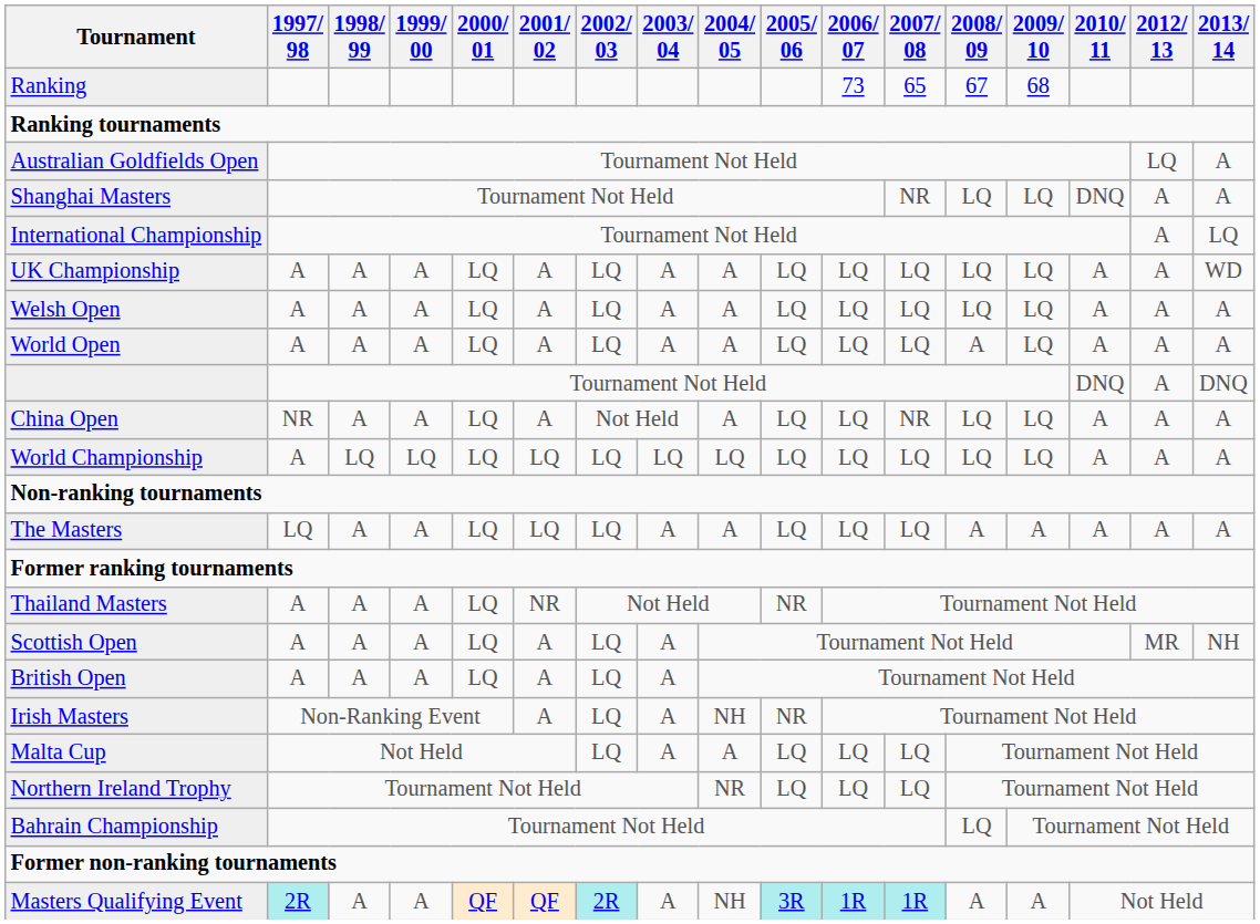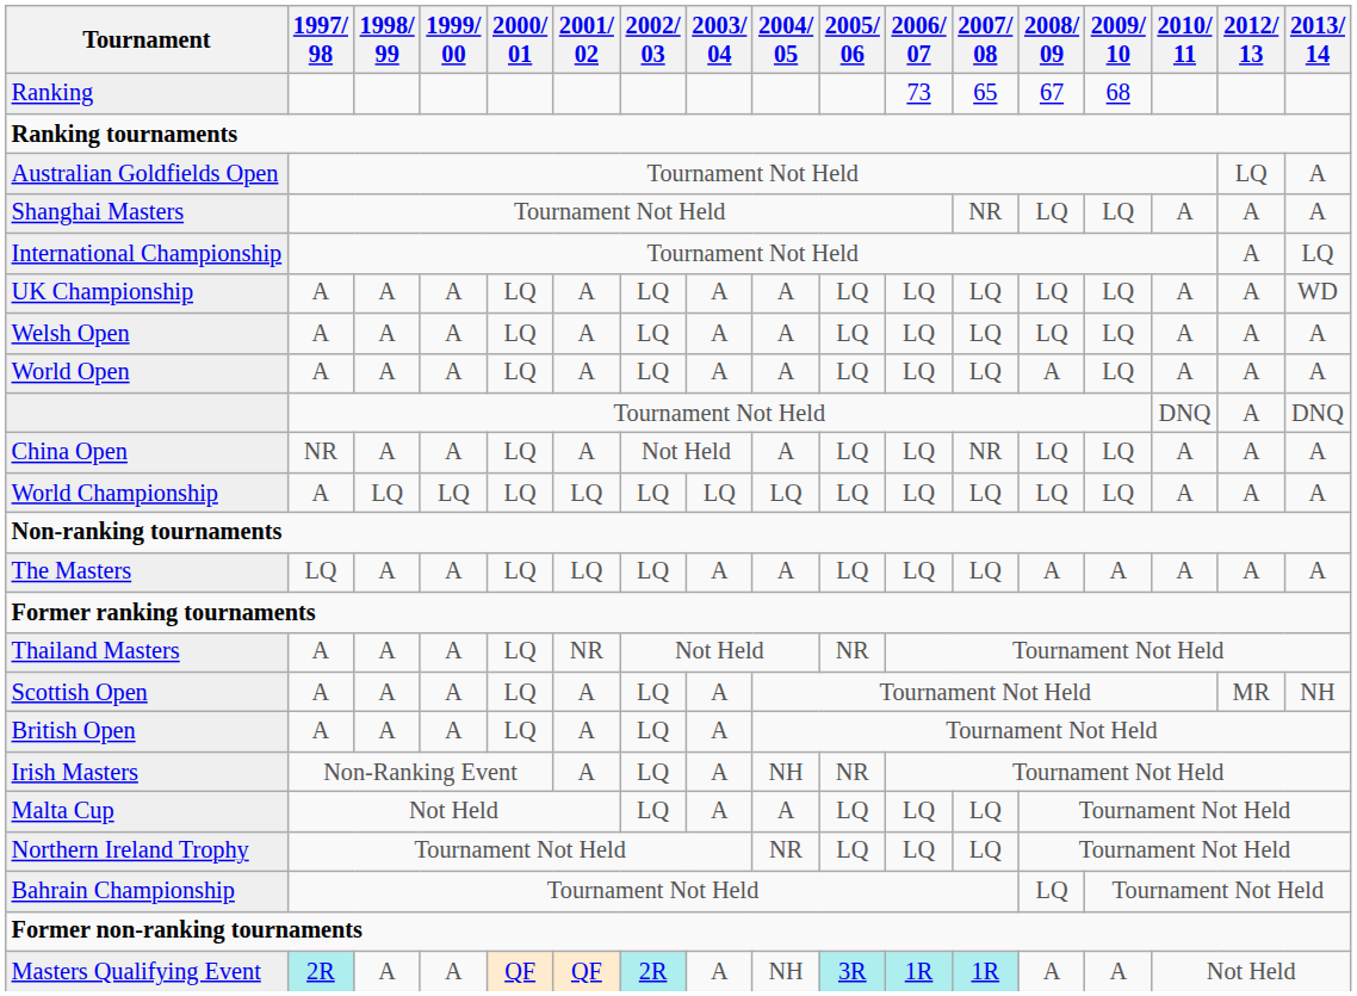 <table class="wikitable" style="font-size:85%;">
 <tr>
 <th>Tournament</th>
 <th><a href='#'>1997/<br>98</a></th>
 <th><a href='#'>1998/<br>99</a></th>
 <th><a href='#'>1999/<br>00</a></th>
 <th><a href='#'>2000/<br>01</a></th>
 <th><a href='#'>2001/<br>02</a></th>
 <th><a href='#'>2002/<br>03</a></th>
 <th><a href='#'>2003/<br>04</a></th>
 <th><a href='#'>2004/<br>05</a></th>
 <th><a href='#'>2005/<br>06</a></th>
 <th><a href='#'>2006/<br>07</a></th>
 <th><a href='#'>2007/<br>08</a></th>
 <th><a href='#'>2008/<br>09</a></th>
 <th><a href='#'>2009/<br>10</a></th>
 <th><a href='#'>2010/<br>11</a></th>
 <th><a href='#'>2012/<br>13</a></th>
 <th><a href='#'>2013/<br>14</a></th>
 </tr>
 <tr>
 <td style="background:#EFEFEF;"><a href='#'>Ranking</a></td>
 <td align="center"></td>
 <td align="center"></td>
 <td align="center"></td>
 <td align="center"></td>
 <td align="center"></td>
 <td align="center"></td>
 <td align="center"></td>
 <td align="center"></td>
 <td align="center"></td>
 <td align="center"><a href='#'>73</a></td>
 <td align="center"><a href='#'>65</a></td>
 <td align="center"><a href='#'>67</a></td>
 <td align="center"><a href='#'>68</a></td>
 <td align="center"></td>
 <td align="center"></td>
 <td align="center"></td>
 </tr>
 <tr>
 <td colspan="30"><strong>Ranking tournaments</strong></td>
 </tr>
 <tr>
 <td style="background:#EFEFEF;"><a href='#'>Australian Goldfields Open</a></td>
 <td align="center" colspan="14" style="color:#555555;">Tournament Not Held</td>
 <td align="center" style="color:#555555;">LQ</td>
 <td align="center" style="color:#555555;">A</td>
 </tr>
 <tr>
 <td style="background:#EFEFEF;"><a href='#'>Shanghai Masters</a></td>
 <td align="center" colspan="10" style="color:#555555;">Tournament Not Held</td>
 <td align="center" style="color:#555555;">NR</td>
 <td align="center" style="color:#555555;">LQ</td>
 <td align="center" style="color:#555555;">LQ</td>
-<td align="center" style="color:#555555;">DNQ</td>
+<td align="center" style="color:#555555;">A</td>
 <td align="center" style="color:#555555;">A</td>
 <td align="center" style="color:#555555;">A</td>
 </tr>
 <tr>
 <td style="background:#EFEFEF;"><a href='#'>International Championship</a></td>
 <td align="center" colspan="14" style="color:#555555;">Tournament Not Held</td>
 <td align="center" style="color:#555555;">A</td>
 <td align="center" style="color:#555555;">LQ</td>
 </tr>
 <tr>
 <td style="background:#EFEFEF;"><a href='#'>UK Championship</a></td>
 <td align="center" style="color:#555555;">A</td>
 <td align="center" style="color:#555555;">A</td>
 <td align="center" style="color:#555555;">A</td>
 <td align="center" style="color:#555555;">LQ</td>
 <td align="center" style="color:#555555;">A</td>
 <td align="center" style="color:#555555;">LQ</td>
 <td align="center" style="color:#555555;">A</td>
 <td align="center" style="color:#555555;">A</td>
 <td align="center" style="color:#555555;">LQ</td>
 <td align="center" style="color:#555555;">LQ</td>
 <td align="center" style="color:#555555;">LQ</td>
 <td align="center" style="color:#555555;">LQ</td>
 <td align="center" style="color:#555555;">LQ</td>
 <td align="center" style="color:#555555;">A</td>
 <td align="center" style="color:#555555;">A</td>
 <td align="center" style="color:#555555;">WD</td>
 </tr>
 <tr>
 <td style="background:#EFEFEF;"><a href='#'>Welsh Open</a></td>
 <td align="center" style="color:#555555;">A</td>
 <td align="center" style="color:#555555;">A</td>
 <td align="center" style="color:#555555;">A</td>
 <td align="center" style="color:#555555;">LQ</td>
 <td align="center" style="color:#555555;">A</td>
 <td align="center" style="color:#555555;">LQ</td>
 <td align="center" style="color:#555555;">A</td>
 <td align="center" style="color:#555555;">A</td>
 <td align="center" style="color:#555555;">LQ</td>
 <td align="center" style="color:#555555;">LQ</td>
 <td align="center" style="color:#555555;">LQ</td>
 <td align="center" style="color:#555555;">LQ</td>
 <td align="center" style="color:#555555;">LQ</td>
 <td align="center" style="color:#555555;">A</td>
 <td align="center" style="color:#555555;">A</td>
 <td align="center" style="color:#555555;">A</td>
 </tr>
 <tr>
 <td style="background:#EFEFEF;"><a href='#'>World Open</a></td>
 <td align="center" style="color:#555555;">A</td>
 <td align="center" style="color:#555555;">A</td>
 <td align="center" style="color:#555555;">A</td>
 <td align="center" style="color:#555555;">LQ</td>
 <td align="center" style="color:#555555;">A</td>
 <td align="center" style="color:#555555;">LQ</td>
 <td align="center" style="color:#555555;">A</td>
 <td align="center" style="color:#555555;">A</td>
 <td align="center" style="color:#555555;">LQ</td>
 <td align="center" style="color:#555555;">LQ</td>
 <td align="center" style="color:#555555;">LQ</td>
 <td align="center" style="color:#555555;">A</td>
 <td align="center" style="color:#555555;">LQ</td>
 <td align="center" style="color:#555555;">A</td>
 <td align="center" style="color:#555555;">A</td>
 <td align="center" style="color:#555555;">A</td>
 </tr>
 <tr>
 <td style="background:#EFEFEF;"></td>
 <td align="center" colspan="13" style="color:#555555;">Tournament Not Held</td>
 <td align="center" style="color:#555555;">DNQ</td>
 <td align="center" style="color:#555555;">A</td>
 <td align="center" style="color:#555555;">DNQ</td>
 </tr>
 <tr>
 <td style="background:#EFEFEF;"><a href='#'>China Open</a></td>
 <td align="center" style="color:#555555;">NR</td>
 <td align="center" style="color:#555555;">A</td>
 <td align="center" style="color:#555555;">A</td>
 <td align="center" style="color:#555555;">LQ</td>
 <td align="center" style="color:#555555;">A</td>
 <td align="center" colspan="2" style="color:#555555;">Not Held</td>
 <td align="center" style="color:#555555;">A</td>
 <td align="center" style="color:#555555;">LQ</td>
 <td align="center" style="color:#555555;">LQ</td>
 <td align="center" style="color:#555555;">NR</td>
 <td align="center" style="color:#555555;">LQ</td>
 <td align="center" style="color:#555555;">LQ</td>
 <td align="center" style="color:#555555;">A</td>
 <td align="center" style="color:#555555;">A</td>
 <td align="center" style="color:#555555;">A</td>
 </tr>
 <tr>
 <td style="background:#EFEFEF;"><a href='#'>World Championship</a></td>
 <td align="center" style="color:#555555;">A</td>
 <td align="center" style="color:#555555;">LQ</td>
 <td align="center" style="color:#555555;">LQ</td>
 <td align="center" style="color:#555555;">LQ</td>
 <td align="center" style="color:#555555;">LQ</td>
 <td align="center" style="color:#555555;">LQ</td>
 <td align="center" style="color:#555555;">LQ</td>
 <td align="center" style="color:#555555;">LQ</td>
 <td align="center" style="color:#555555;">LQ</td>
 <td align="center" style="color:#555555;">LQ</td>
 <td align="center" style="color:#555555;">LQ</td>
 <td align="center" style="color:#555555;">LQ</td>
 <td align="center" style="color:#555555;">LQ</td>
 <td align="center" style="color:#555555;">A</td>
 <td align="center" style="color:#555555;">A</td>
 <td align="center" style="color:#555555;">A</td>
 </tr>
 <tr>
 <td colspan="30"><strong>Non-ranking tournaments</strong></td>
 </tr>
 <tr>
 <td style="background:#EFEFEF;"><a href='#'>The Masters</a></td>
 <td align="center" style="color:#555555;">LQ</td>
 <td align="center" style="color:#555555;">A</td>
 <td align="center" style="color:#555555;">A</td>
 <td align="center" style="color:#555555;">LQ</td>
 <td align="center" style="color:#555555;">LQ</td>
 <td align="center" style="color:#555555;">LQ</td>
 <td align="center" style="color:#555555;">A</td>
 <td align="center" style="color:#555555;">A</td>
 <td align="center" style="color:#555555;">LQ</td>
 <td align="center" style="color:#555555;">LQ</td>
 <td align="center" style="color:#555555;">LQ</td>
 <td align="center" style="color:#555555;">A</td>
 <td align="center" style="color:#555555;">A</td>
 <td align="center" style="color:#555555;">A</td>
 <td align="center" style="color:#555555;">A</td>
 <td align="center" style="color:#555555;">A</td>
 </tr>
 <tr>
 <td colspan="30"><strong>Former ranking tournaments</strong></td>
 </tr>
 <tr>
 <td style="background:#EFEFEF;"><a href='#'>Thailand Masters</a></td>
 <td align="center" style="color:#555555;">A</td>
 <td align="center" style="color:#555555;">A</td>
 <td align="center" style="color:#555555;">A</td>
 <td align="center" style="color:#555555;">LQ</td>
 <td align="center" style="color:#555555;">NR</td>
 <td align="center" colspan="3" style="color:#555555;">Not Held</td>
 <td align="center" style="color:#555555;">NR</td>
 <td align="center" colspan="30" style="color:#555555;">Tournament Not Held</td>
 </tr>
 <tr>
 <td style="background:#EFEFEF;"><a href='#'>Scottish Open</a></td>
 <td align="center" style="color:#555555;">A</td>
 <td align="center" style="color:#555555;">A</td>
 <td align="center" style="color:#555555;">A</td>
 <td align="center" style="color:#555555;">LQ</td>
 <td align="center" style="color:#555555;">A</td>
 <td align="center" style="color:#555555;">LQ</td>
 <td align="center" style="color:#555555;">A</td>
 <td align="center" colspan="7" style="color:#555555;">Tournament Not Held</td>
 <td align="center" style="color:#555555;">MR</td>
 <td align="center" colspan="30" style="color:#555555;">NH</td>
 </tr>
 <tr>
 <td style="background:#EFEFEF;"><a href='#'>British Open</a></td>
 <td align="center" style="color:#555555;">A</td>
 <td align="center" style="color:#555555;">A</td>
 <td align="center" style="color:#555555;">A</td>
 <td align="center" style="color:#555555;">LQ</td>
 <td align="center" style="color:#555555;">A</td>
 <td align="center" style="color:#555555;">LQ</td>
 <td align="center" style="color:#555555;">A</td>
 <td align="center" colspan="30" style="color:#555555;">Tournament Not Held</td>
 </tr>
 <tr>
 <td style="background:#EFEFEF;"><a href='#'>Irish Masters</a></td>
 <td align="center" colspan="4" style="color:#555555;">Non-Ranking Event</td>
 <td align="center" style="color:#555555;">A</td>
 <td align="center" style="color:#555555;">LQ</td>
 <td align="center" style="color:#555555;">A</td>
 <td align="center" style="color:#555555;">NH</td>
 <td align="center" style="color:#555555;">NR</td>
 <td align="center" colspan="30" style="color:#555555;">Tournament Not Held</td>
 </tr>
 <tr>
 <td style="background:#EFEFEF;"><a href='#'>Malta Cup</a></td>
 <td align="center" colspan="5" style="color:#555555;">Not Held</td>
 <td align="center" style="color:#555555;">LQ</td>
 <td align="center" style="color:#555555;">A</td>
 <td align="center" style="color:#555555;">A</td>
 <td align="center" style="color:#555555;">LQ</td>
 <td align="center" style="color:#555555;">LQ</td>
 <td align="center" style="color:#555555;">LQ</td>
 <td align="center" colspan="30" style="color:#555555;">Tournament Not Held</td>
 </tr>
 <tr>
 <td style="background:#EFEFEF;"><a href='#'>Northern Ireland Trophy</a></td>
 <td align="center" colspan="7" style="color:#555555;">Tournament Not Held</td>
 <td align="center" style="color:#555555;">NR</td>
 <td align="center" style="color:#555555;">LQ</td>
 <td align="center" style="color:#555555;">LQ</td>
 <td align="center" style="color:#555555;">LQ</td>
 <td align="center" colspan="30" style="color:#555555;">Tournament Not Held</td>
 </tr>
 <tr>
 <td style="background:#EFEFEF;"><a href='#'>Bahrain Championship</a></td>
 <td align="center" colspan="11" style="color:#555555;">Tournament Not Held</td>
 <td align="center" style="color:#555555;">LQ</td>
 <td align="center" colspan="30" style="color:#555555;">Tournament Not Held</td>
 </tr>
 <tr>
 <td colspan="30"><strong>Former non-ranking tournaments</strong></td>
 </tr>
 <tr>
 <td style="background:#EFEFEF;"><a href='#'>Masters Qualifying Event</a></td>
 <td style="text-align:center; background:#afeeee;"><a href='#'>2R</a></td>
 <td align="center" style="color:#555555;">A</td>
 <td align="center" style="color:#555555;">A</td>
 <td style="text-align:center; background:#ffebcd;"><a href='#'>QF</a></td>
 <td style="text-align:center; background:#ffebcd;"><a href='#'>QF</a></td>
 <td style="text-align:center; background:#afeeee;"><a href='#'>2R</a></td>
 <td align="center" style="color:#555555;">A</td>
 <td align="center" style="color:#555555;">NH</td>
 <td style="text-align:center; background:#afeeee;"><a href='#'>3R</a></td>
 <td style="text-align:center; background:#afeeee;"><a href='#'>1R</a></td>
 <td style="text-align:center; background:#afeeee;"><a href='#'>1R</a></td>
 <td align="center" style="color:#555555;">A</td>
 <td align="center" style="color:#555555;">A</td>
 <td align="center" colspan="30" style="color:#555555;">Not Held</td>
 </tr>
 </table>
